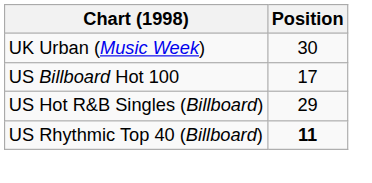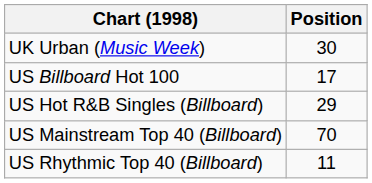 <table class="wikitable sortable">
 <tr>
 <th>Chart (1998)</th>
 <th>Position</th>
 </tr>
 <tr>
 <td>UK Urban (<em><a href='#'>Music Week</a></em>)</td>
 <td align="center">30</td>
 </tr>
 <tr>
 <td>US <em>Billboard</em> Hot 100</td>
 <td align="center">17</td>
 </tr>
 <tr>
 <td>US Hot R&B Singles (<em>Billboard</em>)</td>
 <td align="center">29</td>
 </tr>
 <tr>
+<td>US Mainstream Top 40 (<em>Billboard</em>)</td>
+<td align="center">70</td>
+</tr>
+<tr>
 <td>US Rhythmic Top 40 (<em>Billboard</em>)</td>
-<td align="center"><strong>11</strong></td>
+<td align="center">11</td>
 </tr>
 </table>
